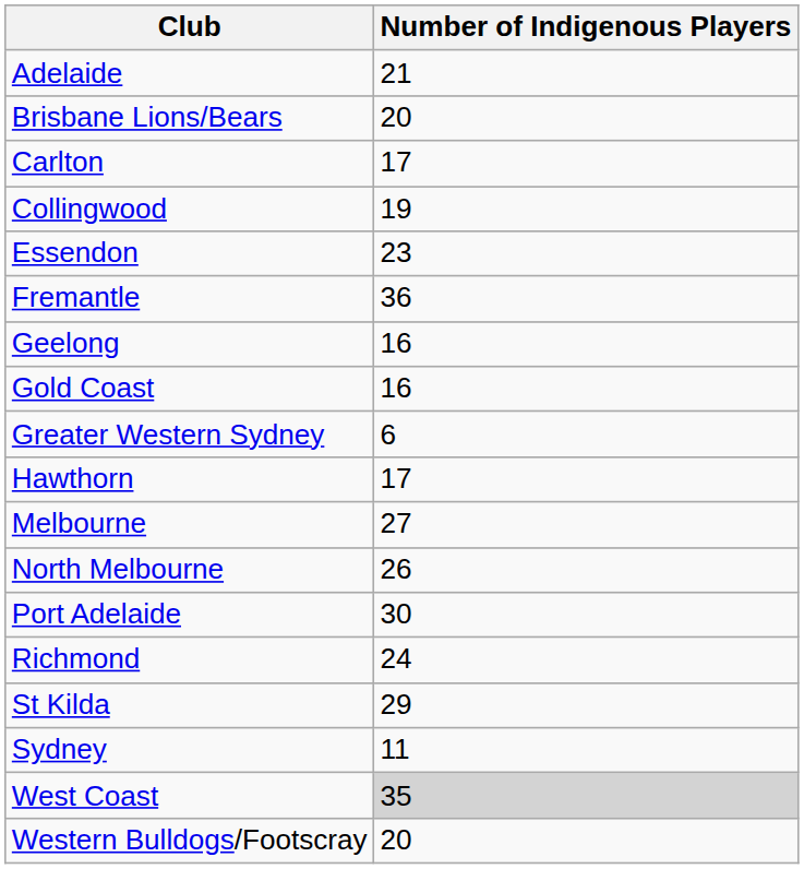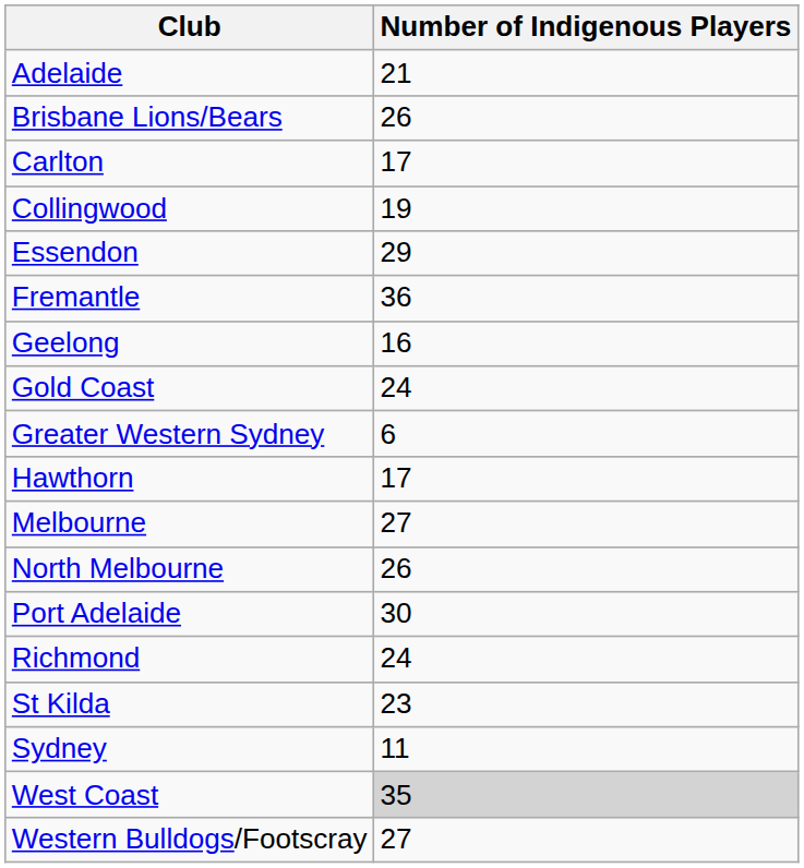 <table class="wikitable sortable">
 <tr>
 <th>Club</th>
 <th>Number of Indigenous Players</th>
 </tr>
 <tr>
 <td><a href='#'>Adelaide</a></td>
 <td>21</td>
 </tr>
 <tr>
 <td><a href='#'>Brisbane Lions/Bears</a></td>
-<td>20</td>
+<td>26</td>
 </tr>
 <tr>
 <td><a href='#'>Carlton</a></td>
 <td>17</td>
 </tr>
 <tr>
 <td><a href='#'>Collingwood</a></td>
 <td>19</td>
 </tr>
 <tr>
 <td><a href='#'>Essendon</a></td>
-<td>23</td>
+<td>29</td>
 </tr>
 <tr>
 <td><a href='#'>Fremantle</a></td>
 <td>36</td>
 </tr>
 <tr>
 <td><a href='#'>Geelong</a></td>
 <td>16</td>
 </tr>
 <tr>
 <td><a href='#'>Gold Coast</a></td>
-<td>16</td>
+<td>24</td>
 </tr>
 <tr>
 <td><a href='#'>Greater Western Sydney</a></td>
 <td>6</td>
 </tr>
 <tr>
 <td><a href='#'>Hawthorn</a></td>
 <td>17</td>
 </tr>
 <tr>
 <td><a href='#'>Melbourne</a></td>
 <td>27</td>
 </tr>
 <tr>
 <td><a href='#'>North Melbourne</a></td>
 <td>26</td>
 </tr>
 <tr>
 <td><a href='#'>Port Adelaide</a></td>
 <td>30</td>
 </tr>
 <tr>
 <td><a href='#'>Richmond</a></td>
 <td>24</td>
 </tr>
 <tr>
 <td><a href='#'>St Kilda</a></td>
-<td>29</td>
+<td>23</td>
 </tr>
 <tr>
 <td><a href='#'>Sydney</a></td>
 <td>11</td>
 </tr>
 <tr>
 <td><a href='#'>West Coast</a></td>
 <td style="background: lightgrey;">35</td>
 </tr>
 <tr>
 <td><a href='#'>Western Bulldogs</a>/Footscray</td>
-<td>20</td>
+<td>27</td>
 </tr>
 </table>
